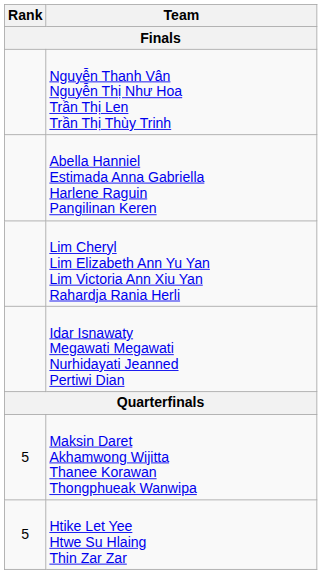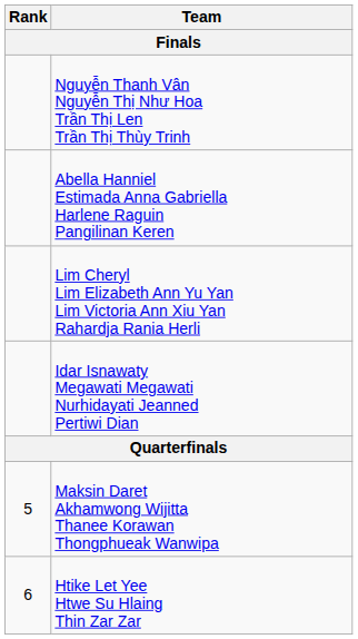 <table class="wikitable" style="text-align:center;">
 <tr>
 <th width=40>Rank</th>
 <th width=300>Team</th>
 </tr>
 <tr>
 <th colspan="2">Finals</th>
 </tr>
 <tr>
 <td></td>
 <td align=left><br><a href='#'>Nguyễn Thanh Vân</a><br><a href='#'>Nguyễn Thị Như Hoa</a><br><a href='#'>Trần Thị Len</a><br><a href='#'>Trần Thị Thùy Trinh</a></td>
 </tr>
 <tr>
 <td></td>
 <td align=left><br><a href='#'>Abella Hanniel</a><br><a href='#'>Estimada Anna Gabriella</a><br><a href='#'>Harlene Raguin</a><br><a href='#'>Pangilinan Keren</a></td>
 </tr>
 <tr>
 <td></td>
 <td align=left><br><a href='#'>Lim Cheryl</a><br><a href='#'>Lim Elizabeth Ann Yu Yan</a><br><a href='#'>Lim Victoria Ann Xiu Yan</a><br><a href='#'>Rahardja Rania Herli</a></td>
 </tr>
 <tr>
 <td></td>
 <td align=left><br><a href='#'>Idar Isnawaty</a><br><a href='#'>Megawati Megawati</a><br><a href='#'>Nurhidayati Jeanned</a><br><a href='#'>Pertiwi Dian</a></td>
 </tr>
 <tr>
 <th colspan="2">Quarterfinals</th>
 </tr>
 <tr>
 <td>5</td>
 <td align=left><br><a href='#'>Maksin Daret</a><br><a href='#'>Akhamwong Wijitta</a><br><a href='#'>Thanee Korawan</a><br><a href='#'>Thongphueak Wanwipa</a></td>
 </tr>
 <tr>
-<td>5</td>
+<td>6</td>
 <td align=left><br><a href='#'>Htike Let Yee</a><br><a href='#'>Htwe Su Hlaing</a><br><a href='#'>Thin Zar Zar</a></td>
 </tr>
 </table>
